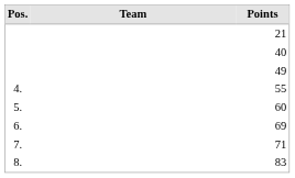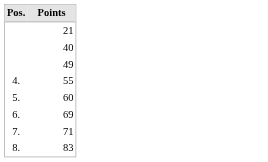 <table cellspacing="0" cellpadding="3" style="border:1px solid #AAAAAA;font-size:90%">
 <tr bgcolor="#E4E4E4">
 <th style="border-bottom:1px solid #AAAAAA" width=10>Pos.</th>
-<th style="border-bottom:1px solid #AAAAAA" width=250>Team</th>
 <th style="border-bottom:1px solid #AAAAAA" width=60>Points</th>
 </tr>
 <tr align="center">
 <td align="center" valign="top"></td>
-<td align="left"></td>
 <td align="right">21</td>
 </tr>
 <tr align="center">
 <td align="center" valign="top"></td>
-<td align="left"></td>
 <td align="right">40</td>
 </tr>
 <tr align="center">
 <td align="center" valign="top"></td>
-<td align="left"></td>
 <td align="right">49</td>
 </tr>
 <tr align="center">
 <td align="center" valign="top">4.</td>
-<td align="left"></td>
 <td align="right">55</td>
 </tr>
 <tr align="center">
 <td align="center" valign="top">5.</td>
-<td align="left"></td>
 <td align="right">60</td>
 </tr>
 <tr align="center">
 <td align="center" valign="top">6.</td>
-<td align="left"></td>
 <td align="right">69</td>
 </tr>
 <tr align="center">
 <td align="center" valign="top">7.</td>
-<td align="left"></td>
 <td align="right">71</td>
 </tr>
 <tr align="center">
 <td align="center" valign="top">8.</td>
-<td align="left"></td>
 <td align="right">83</td>
 </tr>
 </table>
